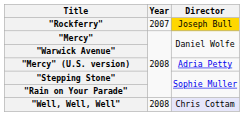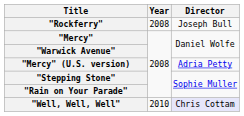 <table class="wikitable plainrowheaders" style="text-align:center;">
 <tr>
 <th scope="col" style="width:17em;">Title</th>
 <th scope="col" style="width:1em;">Year</th>
 <th scope="col">Director</th>
 </tr>
 <tr>
 <th scope="row">"Rockferry"</th>
-<td>2007</td>
-<td style="background: gold;">Joseph Bull</td>
+<td>2008</td>
+<td>Joseph Bull</td>
 </tr>
 <tr>
 <th scope="row">"Mercy"</th>
 <td rowspan="5">2008</td>
 <td rowspan="2">Daniel Wolfe</td>
 </tr>
 <tr>
 <th scope="row">"Warwick Avenue"</th>
 </tr>
 <tr>
 <th scope="row">"Mercy" <span>(U.S. version)</span></th>
 <td><a href='#'>Adria Petty</a></td>
 </tr>
 <tr>
 <th scope="row">"Stepping Stone"</th>
 <td rowspan="2"><a href='#'>Sophie Muller</a></td>
 </tr>
 <tr>
 <th scope="row">"Rain on Your Parade"</th>
 </tr>
 <tr>
 <th scope="row">"Well, Well, Well"</th>
-<td>2008</td>
+<td>2010</td>
 <td style="background: lavender;">Chris Cottam</td>
 </tr>
 </table>
